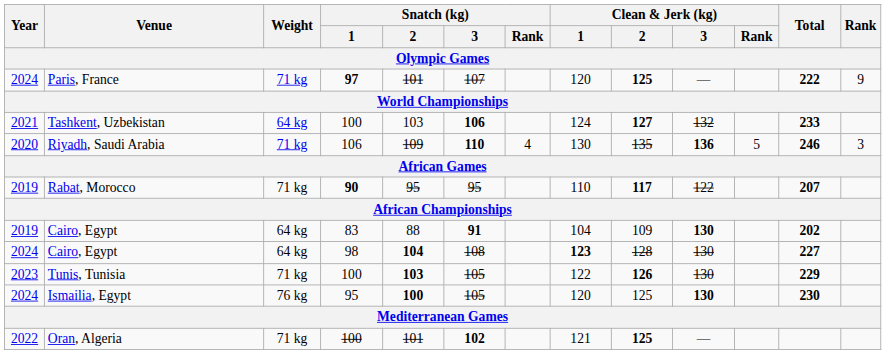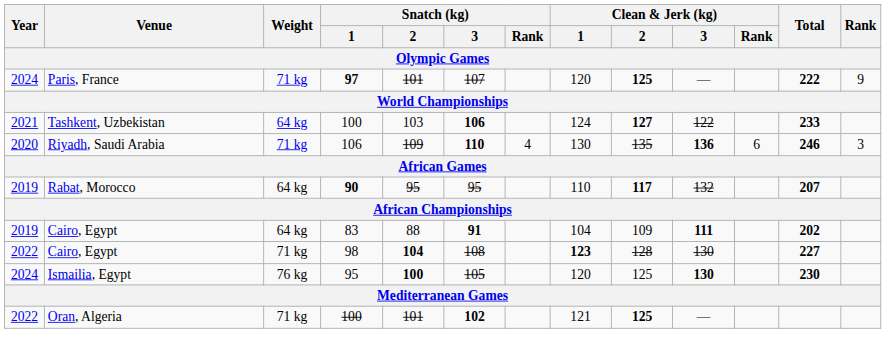 <table class = "wikitable" style="text-align:center;">
 <tr>
 <th rowspan=2 width=40>Year</th>
 <th rowspan=2 width=250>Venue</th>
 <th rowspan=2 width=60>Weight</th>
 <th colspan=4>Snatch (kg)</th>
 <th colspan=4>Clean & Jerk (kg)</th>
 <th rowspan=2 width=65>Total</th>
 <th rowspan=2 width=40>Rank</th>
 </tr>
 <tr>
 <th width=65>1</th>
 <th width=65>2</th>
 <th width=65>3</th>
 <th width=45>Rank</th>
 <th width=65>1</th>
 <th width=65>2</th>
 <th width=65>3</th>
 <th width=45>Rank</th>
 </tr>
 <tr>
 <th colspan=13><a href='#'>Olympic Games</a></th>
 </tr>
 <tr>
 <td><a href='#'>2024</a></td>
 <td align=left><a href='#'>Paris</a>, France</td>
 <td><a href='#'>71 kg</a></td>
 <td><strong>97</strong></td>
 <td><s>101</s></td>
 <td><s>107</s></td>
 <td></td>
 <td>120</td>
 <td><strong>125</strong></td>
 <td>—</td>
 <td></td>
 <td><strong>222</strong></td>
 <td>9</td>
 </tr>
 <tr>
 <th colspan=13><a href='#'>World Championships</a></th>
 </tr>
 <tr>
 <td><a href='#'>2021</a></td>
 <td align=left><a href='#'>Tashkent</a>, Uzbekistan</td>
 <td><a href='#'>64 kg</a></td>
 <td>100</td>
 <td>103</td>
 <td><strong>106</strong></td>
 <td></td>
 <td>124</td>
 <td><strong>127</strong></td>
-<td><s>132</s></td>
+<td><s>122</s></td>
 <td></td>
 <td><strong>233</strong></td>
 <td></td>
 </tr>
 <tr>
 <td><a href='#'>2020</a></td>
 <td align=left><a href='#'>Riyadh</a>, Saudi Arabia</td>
 <td><a href='#'>71 kg</a></td>
 <td>106</td>
 <td><s>109</s></td>
 <td><strong>110</strong></td>
 <td>4</td>
 <td>130</td>
 <td><s>135</s></td>
 <td><strong>136</strong></td>
-<td>5</td>
+<td>6</td>
 <td><strong>246</strong></td>
 <td>3</td>
 </tr>
 <tr>
 <th colspan=13><a href='#'>African Games</a></th>
 </tr>
 <tr>
 <td><a href='#'>2019</a></td>
 <td align=left><a href='#'>Rabat</a>, Morocco</td>
-<td>71 kg</td>
+<td>64 kg</td>
 <td><strong>90</strong></td>
 <td><s>95</s></td>
 <td><s>95</s></td>
 <td></td>
 <td>110</td>
 <td><strong>117</strong></td>
-<td><s>122</s></td>
+<td><s>132</s></td>
 <td></td>
 <td><strong>207</strong></td>
 <td></td>
 </tr>
 <tr>
 <th colspan=13><a href='#'>African Championships</a></th>
 </tr>
 <tr>
 <td><a href='#'>2019</a></td>
 <td align=left><a href='#'>Cairo</a>, Egypt</td>
 <td>64 kg</td>
 <td>83</td>
 <td>88</td>
 <td><strong>91</strong></td>
 <td></td>
 <td>104</td>
 <td>109</td>
-<td><strong>130</strong></td>
+<td><strong>111</strong></td>
 <td></td>
 <td><strong>202</strong></td>
 <td></td>
 </tr>
 <tr>
-<td><a href='#'>2024</a></td>
+<td><a href='#'>2022</a></td>
 <td align=left><a href='#'>Cairo</a>, Egypt</td>
-<td>64 kg</td>
+<td>71 kg</td>
 <td>98</td>
 <td><strong>104</strong></td>
 <td><s>108</s></td>
 <td></td>
 <td><strong>123</strong></td>
 <td><s>128</s></td>
 <td><s>130</s></td>
 <td></td>
 <td><strong>227</strong></td>
-<td></td>
-</tr>
-<tr>
-<td><a href='#'>2023</a></td>
-<td align=left><a href='#'>Tunis</a>, Tunisia</td>
-<td>71 kg</td>
-<td>100</td>
-<td><strong>103</strong></td>
-<td><s>105</s></td>
-<td></td>
-<td>122</td>
-<td><strong>126</strong></td>
-<td><s>130</s></td>
-<td></td>
-<td><strong>229</strong></td>
 <td></td>
 </tr>
 <tr>
 <td><a href='#'>2024</a></td>
 <td align=left><a href='#'>Ismailia</a>, Egypt</td>
 <td>76 kg</td>
 <td>95</td>
 <td><strong>100</strong></td>
 <td><s>105</s></td>
 <td></td>
 <td>120</td>
 <td>125</td>
 <td><strong>130</strong></td>
 <td></td>
 <td><strong>230</strong></td>
 <td></td>
 </tr>
 <tr>
 <th colspan=13><a href='#'>Mediterranean Games</a></th>
 </tr>
 <tr>
 <td><a href='#'>2022</a></td>
 <td align=left><a href='#'>Oran</a>, Algeria</td>
 <td>71 kg</td>
 <td><s>100</s></td>
 <td><s>101</s></td>
 <td><strong>102</strong></td>
 <td></td>
 <td>121</td>
 <td><strong>125</strong></td>
 <td>—</td>
 <td></td>
 <td></td>
 <td></td>
 </tr>
 </table>
